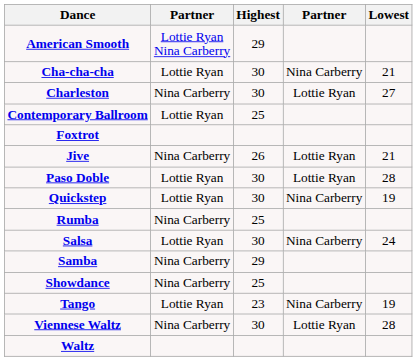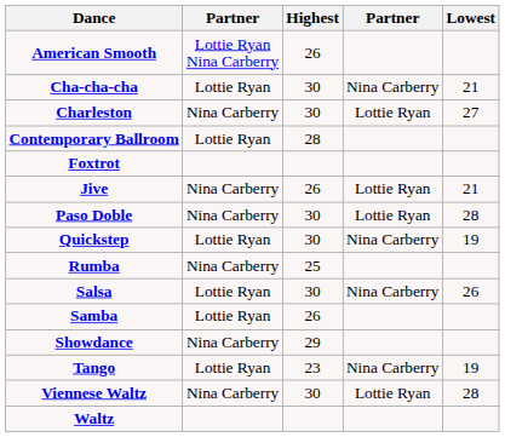 <table class="wikitable sortable collapsed">
 <tr style="text-align:Center; background:cc;">
 <th>Dance</th>
 <th>Partner</th>
 <th>Highest</th>
 <th>Partner</th>
 <th>Lowest</th>
 </tr>
 <tr style="text-align: center; background:#faf6f6">
 <td><strong><a href='#'>American Smooth</a></strong></td>
 <td><a href='#'>Lottie Ryan</a><br><a href='#'>Nina Carberry</a></td>
-<td>29</td>
+<td>26</td>
 <td></td>
 <td></td>
 </tr>
 <tr style="text-align: center; background:#faf6f6">
 <td><strong><a href='#'>Cha-cha-cha</a></strong></td>
 <td>Lottie Ryan</td>
 <td>30</td>
 <td>Nina Carberry</td>
 <td>21</td>
 </tr>
 <tr style="text-align: center; background:#faf6f6">
 <td><strong><a href='#'>Charleston</a></strong></td>
 <td>Nina Carberry</td>
 <td>30</td>
 <td>Lottie Ryan</td>
 <td>27</td>
 </tr>
 <tr style="text-align: center; background:#faf6f6">
 <td><strong><a href='#'>Contemporary Ballroom</a></strong></td>
 <td>Lottie Ryan</td>
-<td>25</td>
+<td>28</td>
 <td></td>
 <td></td>
 </tr>
 <tr style="text-align: center; background:#faf6f6">
 <td><strong><a href='#'>Foxtrot</a></strong></td>
 <td></td>
 <td></td>
 <td></td>
 <td></td>
 </tr>
 <tr style="text-align: center; background:#faf6f6">
 <td><strong><a href='#'>Jive</a></strong></td>
 <td>Nina Carberry</td>
 <td>26</td>
 <td>Lottie Ryan</td>
 <td>21</td>
 </tr>
 <tr style="text-align: center; background:#faf6f6">
 <td><strong><a href='#'>Paso Doble</a></strong></td>
-<td>Lottie Ryan</td>
+<td>Nina Carberry</td>
 <td>30</td>
 <td>Lottie Ryan</td>
 <td>28</td>
 </tr>
 <tr style="text-align: center; background:#faf6f6">
 <td><strong><a href='#'>Quickstep</a></strong></td>
 <td>Lottie Ryan</td>
 <td>30</td>
 <td>Nina Carberry</td>
 <td>19</td>
 </tr>
 <tr style="text-align: center; background:#faf6f6">
 <td><strong><a href='#'>Rumba</a></strong></td>
 <td>Nina Carberry</td>
 <td>25</td>
 <td></td>
 <td></td>
 </tr>
 <tr style="text-align: center; background:#faf6f6">
 <td><strong><a href='#'>Salsa</a></strong></td>
 <td>Lottie Ryan</td>
 <td>30</td>
 <td>Nina Carberry</td>
-<td>24</td>
+<td>26</td>
 </tr>
 <tr style="text-align: center; background:#faf6f6">
 <td><strong><a href='#'>Samba</a></strong></td>
-<td>Nina Carberry</td>
-<td>29</td>
+<td>Lottie Ryan</td>
+<td>26</td>
 <td></td>
 <td></td>
 </tr>
 <tr style="text-align: center; background:#faf6f6">
 <td><strong><a href='#'>Showdance</a></strong></td>
 <td>Nina Carberry</td>
-<td>25</td>
+<td>29</td>
 <td></td>
 <td></td>
 </tr>
 <tr style="text-align: center; background:#faf6f6">
 <td><strong><a href='#'>Tango</a></strong></td>
 <td>Lottie Ryan</td>
 <td>23</td>
 <td>Nina Carberry</td>
 <td>19</td>
 </tr>
 <tr style="text-align: center; background:#faf6f6">
 <td><strong><a href='#'>Viennese Waltz</a></strong></td>
 <td>Nina Carberry</td>
 <td>30</td>
 <td>Lottie Ryan</td>
 <td>28</td>
 </tr>
 <tr style="text-align: center; background:#faf6f6">
 <td><strong><a href='#'>Waltz</a></strong></td>
 <td></td>
 <td></td>
 <td></td>
 <td></td>
 </tr>
 </table>
